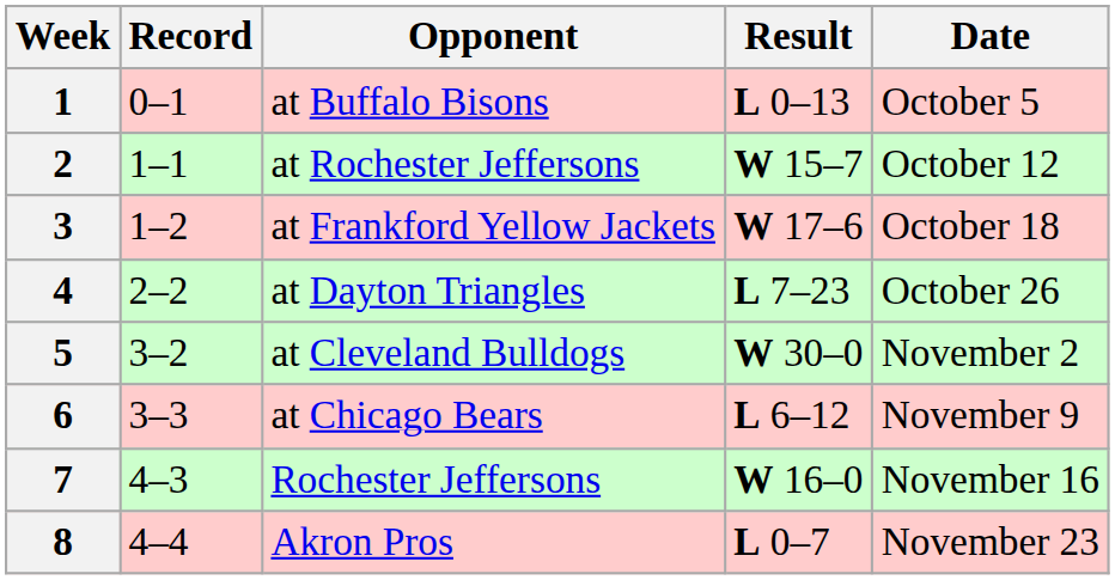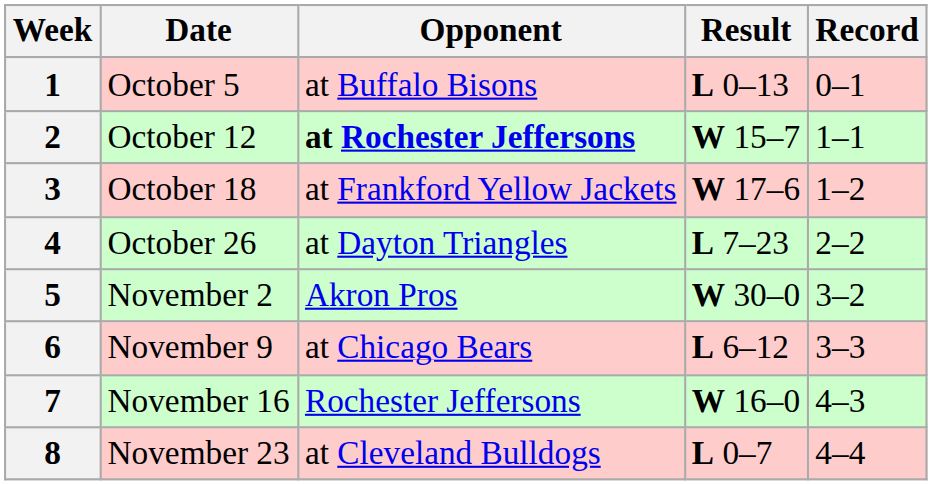 <table class="wikitable">
 <tr>
 <th>Week</th>
-<th>Record</th>
+<th>Date</th>
 <th>Opponent</th>
 <th>Result</th>
-<th>Date</th>
+<th>Record</th>
 </tr>
 <tr style="background:#fcc">
 <th>1</th>
-<td>0–1</td>
+<td>October 5</td>
 <td>at <a href='#'>Buffalo Bisons</a></td>
 <td><strong>L</strong> 0–13</td>
-<td>October 5</td>
+<td>0–1</td>
 </tr>
 <tr style="background:#cfc">
 <th>2</th>
+<td>October 12</td>
+<td><strong>at <a href='#'>Rochester Jeffersons</a></strong></td>
+<td><strong>W</strong> 15–7</td>
 <td>1–1</td>
-<td>at <a href='#'>Rochester Jeffersons</a></td>
-<td><strong>W</strong> 15–7</td>
-<td>October 12</td>
 </tr>
 <tr style="background:#fcc">
 <th>3</th>
-<td>1–2</td>
+<td>October 18</td>
 <td>at <a href='#'>Frankford Yellow Jackets</a></td>
 <td><strong>W</strong> 17–6</td>
-<td>October 18</td>
+<td>1–2</td>
 </tr>
 <tr style="background:#cfc">
 <th>4</th>
-<td>2–2</td>
+<td>October 26</td>
 <td>at <a href='#'>Dayton Triangles</a></td>
 <td><strong>L</strong> 7–23</td>
-<td>October 26</td>
+<td>2–2</td>
 </tr>
 <tr style="background:#cfc">
 <th>5</th>
+<td>November 2</td>
+<td><a href='#'>Akron Pros</a></td>
+<td><strong>W</strong> 30–0</td>
 <td>3–2</td>
-<td>at <a href='#'>Cleveland Bulldogs</a></td>
-<td><strong>W</strong> 30–0</td>
-<td>November 2</td>
 </tr>
 <tr style="background:#fcc">
 <th>6</th>
-<td>3–3</td>
+<td>November 9</td>
 <td>at <a href='#'>Chicago Bears</a></td>
 <td><strong>L</strong> 6–12</td>
-<td>November 9</td>
+<td>3–3</td>
 </tr>
 <tr style="background:#cfc">
 <th>7</th>
-<td>4–3</td>
+<td>November 16</td>
 <td><a href='#'>Rochester Jeffersons</a></td>
 <td><strong>W</strong> 16–0</td>
-<td>November 16</td>
+<td>4–3</td>
 </tr>
 <tr style="background:#fcc">
 <th>8</th>
+<td>November 23</td>
+<td>at <a href='#'>Cleveland Bulldogs</a></td>
+<td><strong>L</strong> 0–7</td>
 <td>4–4</td>
-<td><a href='#'>Akron Pros</a></td>
-<td><strong>L</strong> 0–7</td>
-<td>November 23</td>
 </tr>
 </table>
